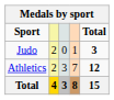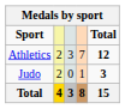 <table class=wikitable style="font-size:90%; float:right">
 <tr bgcolor=efefef>
 <th colspan=5><strong>Medals by sport</strong></th>
 </tr>
 <tr style="text-align:center;">
 <td><strong>Sport</strong></td>
 <td style="background:#f7f6a8;"></td>
 <td style="background:#dce5e5;"></td>
 <td style="background:#ffdab9;"></td>
 <td><strong>Total</strong></td>
 </tr>
 <tr style="text-align:center;">
+<td><a href='#'>Athletics</a></td>
+<td style="background:#F7F6A8;">2</td>
+<td style="background:#DCE5E5;">3</td>
+<td style="background:#FFDAB9;">7</td>
+<td><strong>12</strong></td>
+</tr>
+<tr style="text-align:center;">
 <td><a href='#'>Judo</a></td>
 <td style="background:#F7F6A8;">2</td>
 <td style="background:#DCE5E5;">0</td>
 <td style="background:#FFDAB9;">1</td>
 <td><strong>3</strong></td>
-</tr>
-<tr style="text-align:center;">
-<td><a href='#'>Athletics</a></td>
-<td style="background:#F7F6A8;">2</td>
-<td style="background:#DCE5E5;">3</td>
-<td style="background:#FFDAB9;">7</td>
-<td><strong>12</strong></td>
 </tr>
 <tr style="text-align:center;">
 <th><strong>Total</strong></th>
 <th style="background:gold;"><strong>4</strong></th>
 <th style="background:silver;"><strong>3</strong></th>
 <th style="background:#c96;"><strong>8</strong></th>
 <th><strong>15</strong></th>
 </tr>
 </table>
